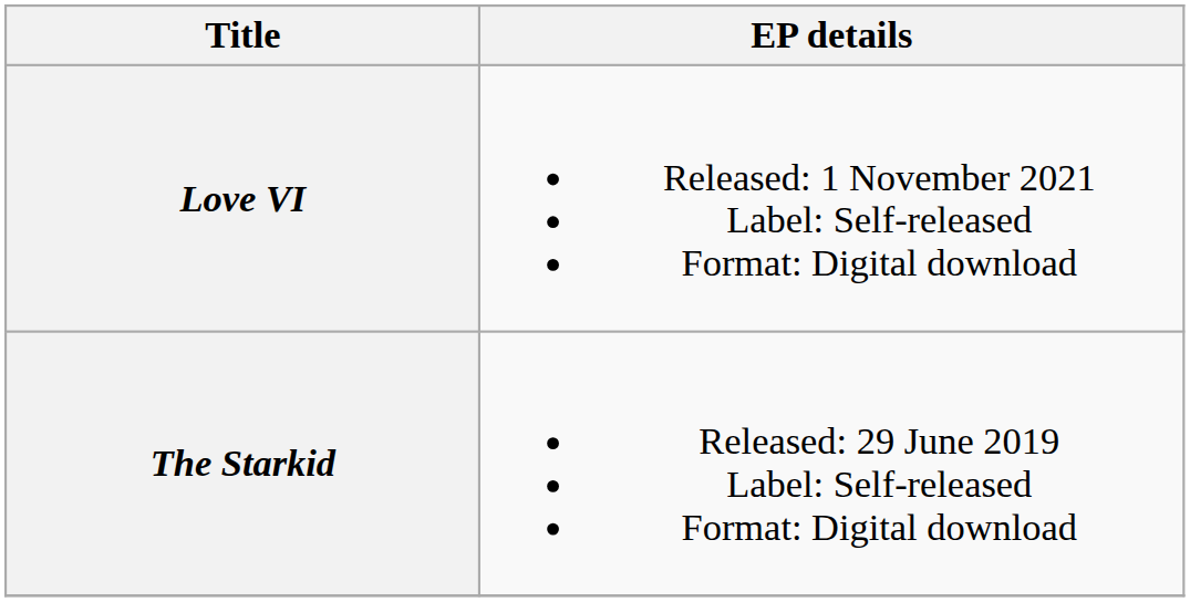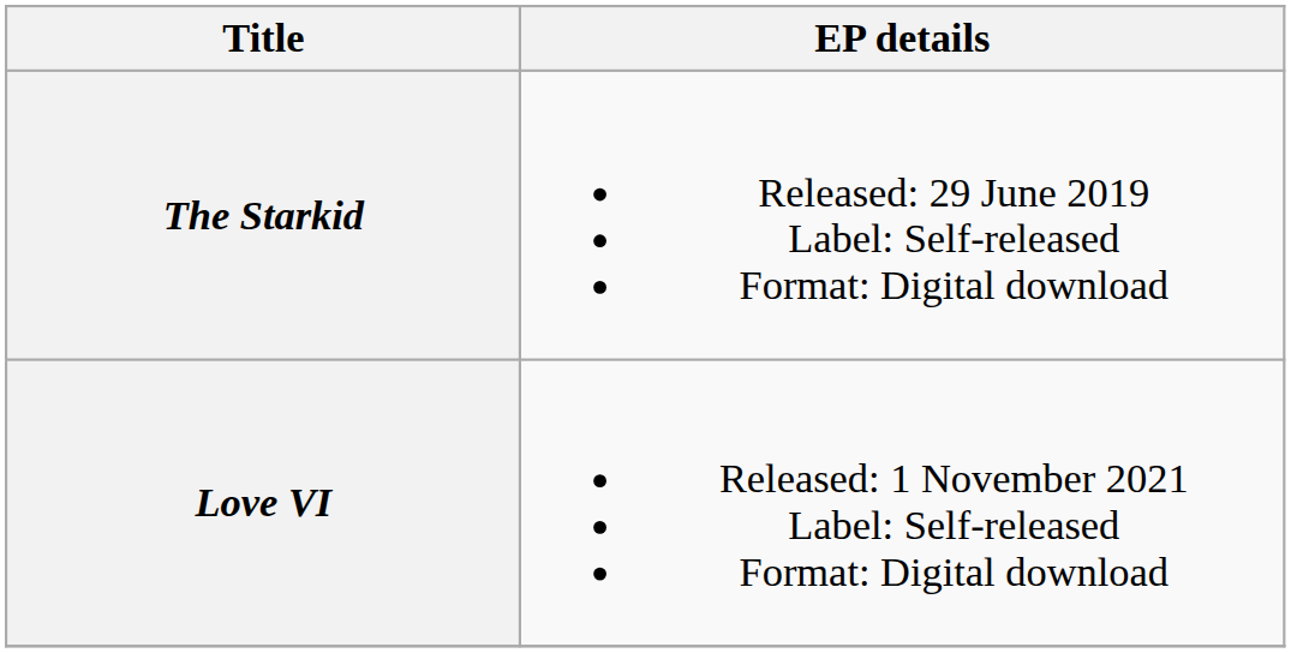 <table class="wikitable plainrowheaders" style="text-align:center;">
 <tr>
 <th scope="col" style="width:12em;">Title</th>
 <th scope="col" style="width:18em;">EP details</th>
 </tr>
 <tr>
+<th scope="row"><em>The Starkid</em></th>
+<td><br><ul><li>Released: 29 June 2019</li><li>Label: Self-released</li><li>Format: Digital download</li></ul></td>
+</tr>
+<tr>
 <th scope="row"><em>Love VI</em></th>
 <td><br><ul><li>Released: 1 November 2021</li><li>Label: Self-released</li><li>Format: Digital download</li></ul></td>
 </tr>
 <tr>
-<th scope="row"><em>The Starkid</em></th>
-<td><br><ul><li>Released: 29 June 2019</li><li>Label: Self-released</li><li>Format: Digital download</li></ul></td>
-</tr>
-<tr>
 </tr>
 </table>
